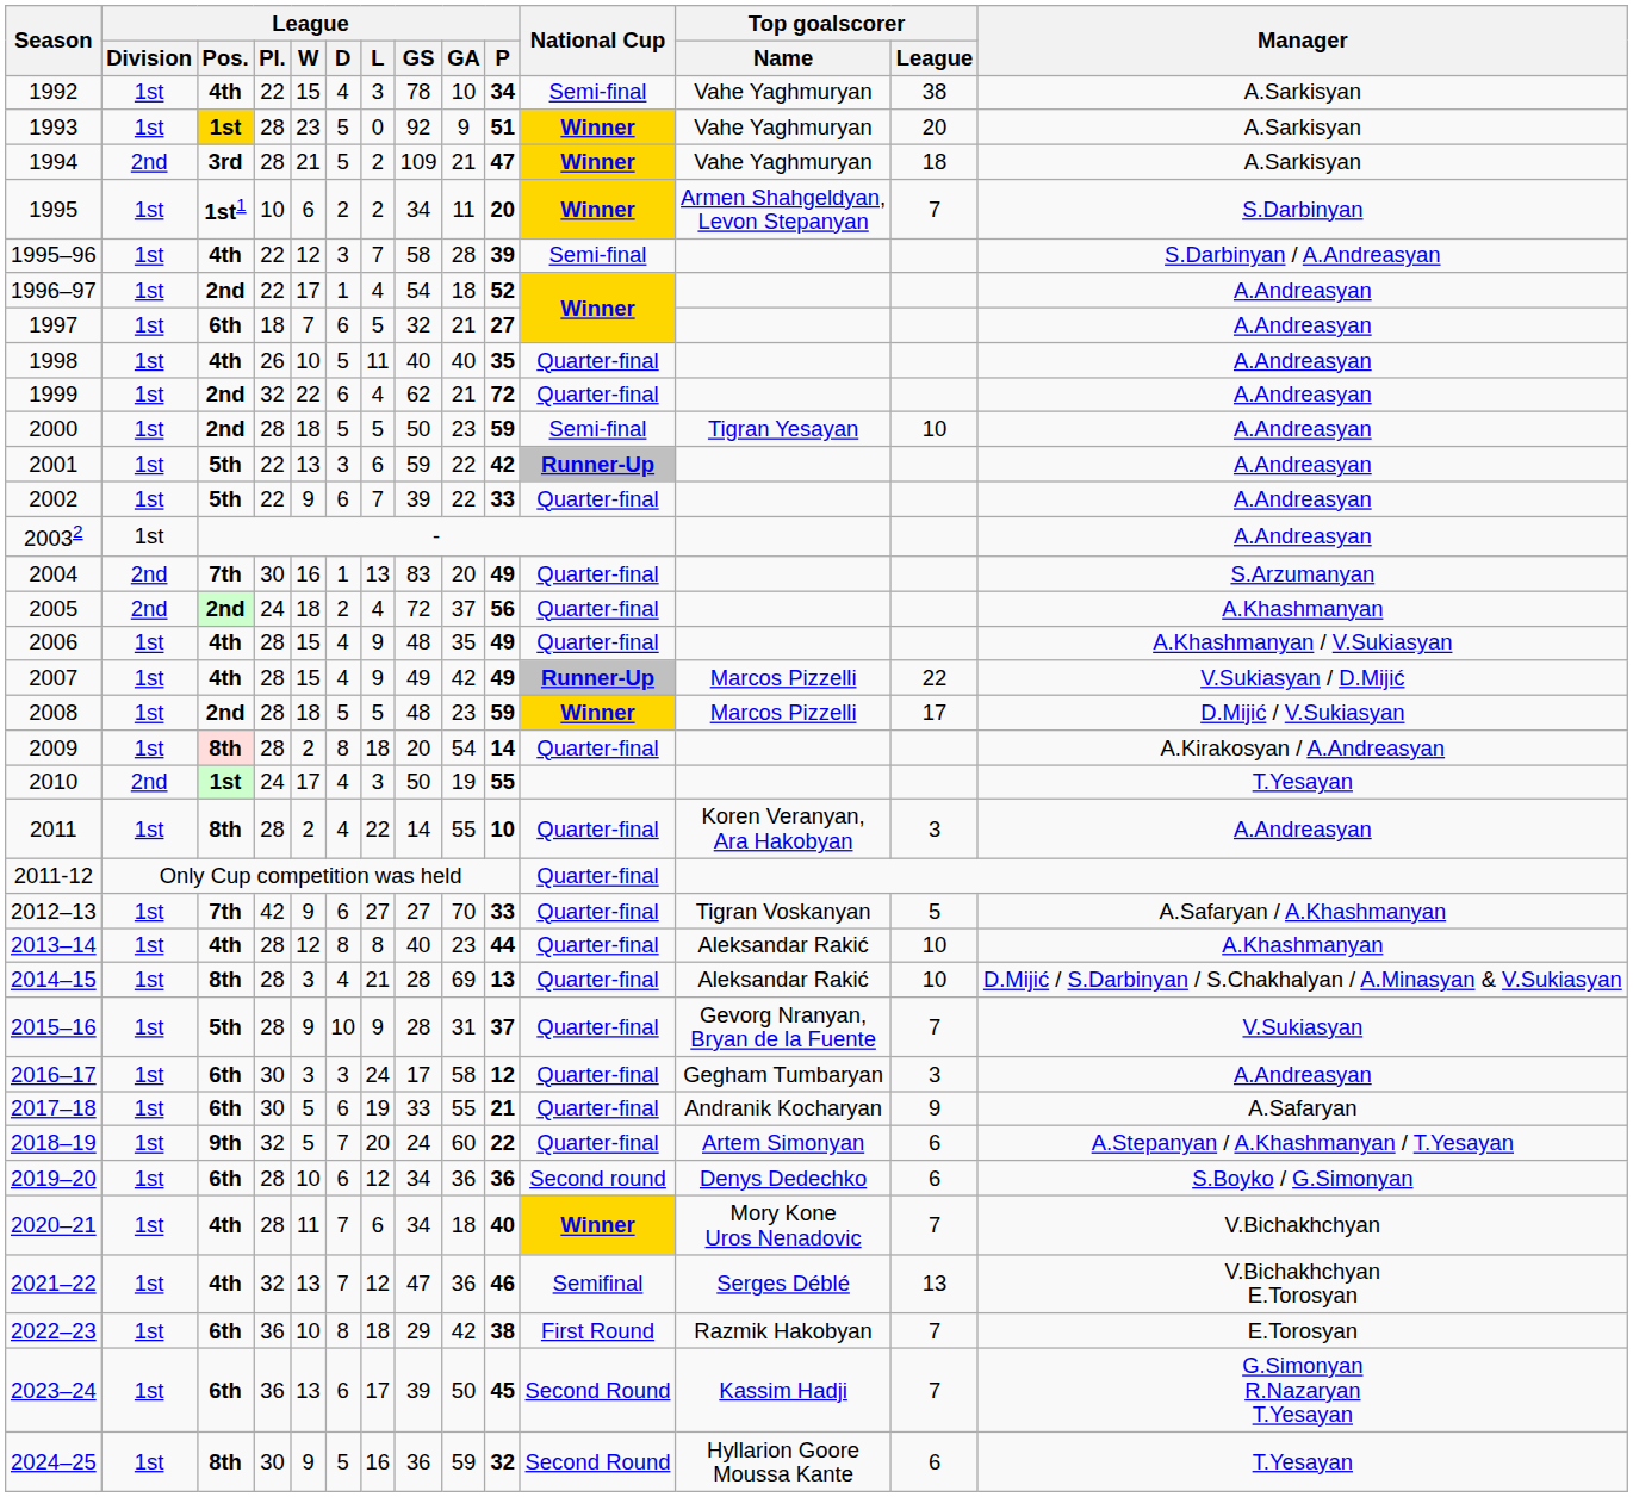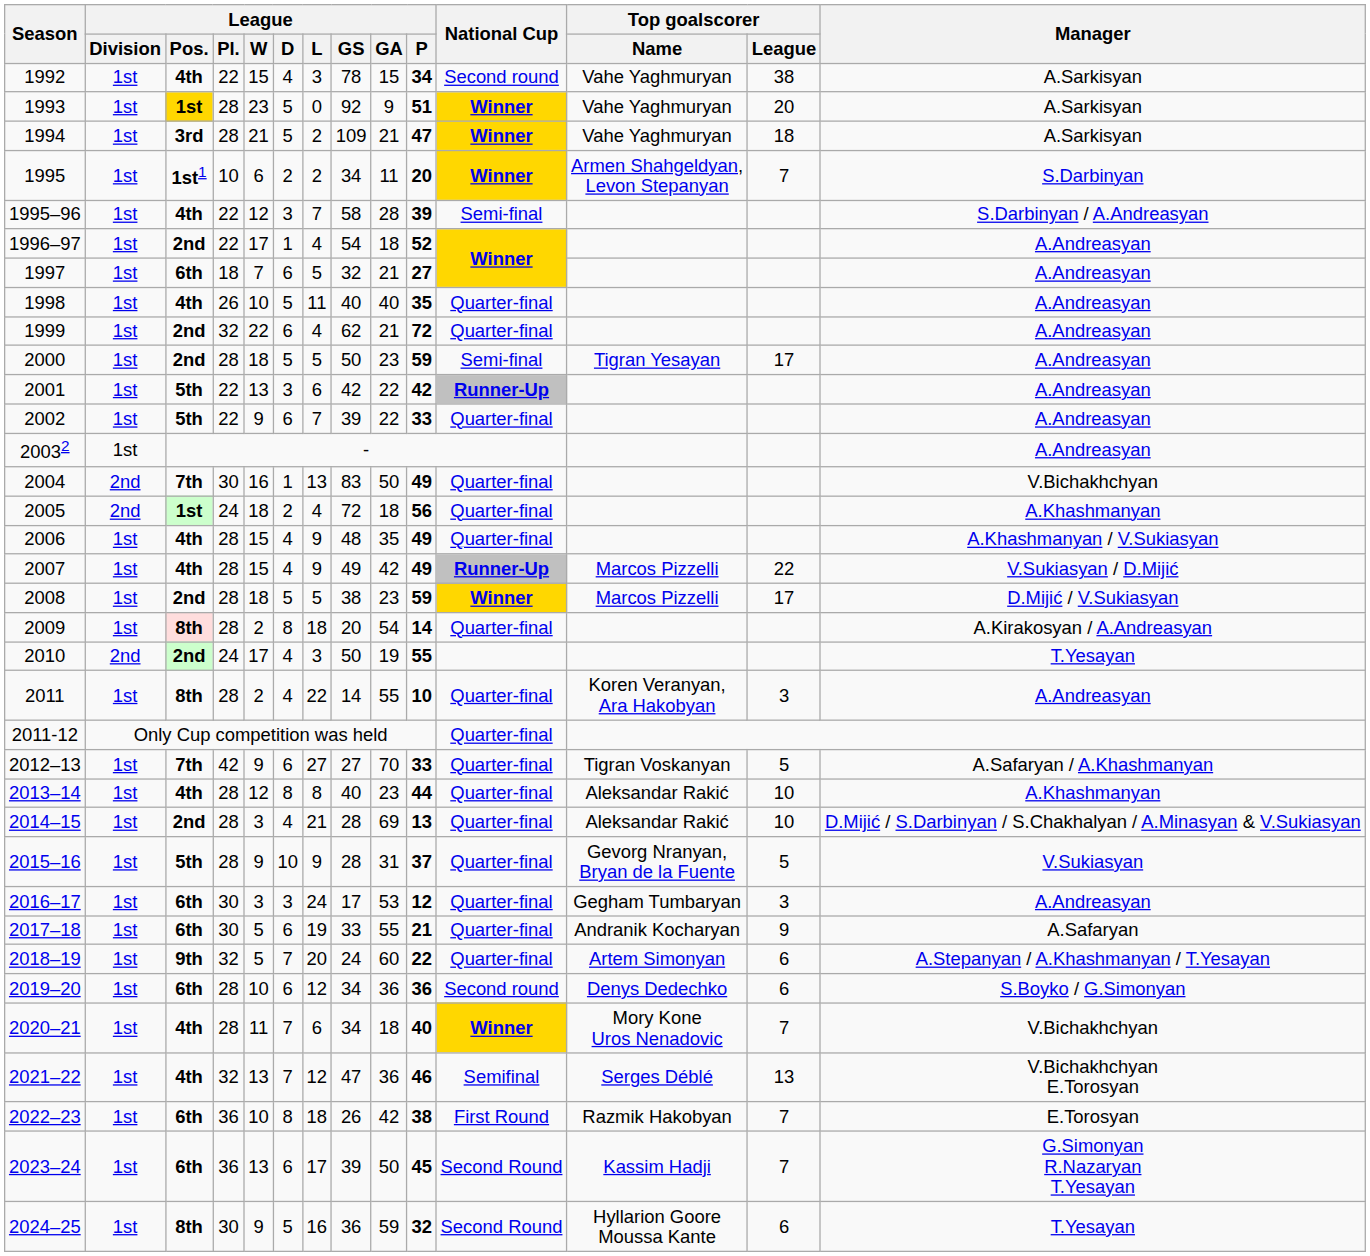 <table class="wikitable mw-collapsible mw-collapsed" style="font-size:90%; text-align:center;">
 <tr style="background:#efefef;">
 <th rowspan="2">Season</th>
 <th colspan="9">League</th>
 <th rowspan="2">National Cup</th>
 <th colspan="2">Top goalscorer</th>
 <th rowspan="2">Manager</th>
 </tr>
 <tr>
 <th>Division</th>
 <th>Pos.</th>
 <th>Pl.</th>
 <th>W</th>
 <th>D</th>
 <th>L</th>
 <th>GS</th>
 <th>GA</th>
 <th>P</th>
 <th>Name</th>
 <th>League</th>
 </tr>
 <tr>
 <td align=center>1992</td>
 <td align=center><a href='#'>1st</a></td>
 <td align=center><strong>4th</strong></td>
 <td align=center>22</td>
 <td align=center>15</td>
 <td align=center>4</td>
 <td align=center>3</td>
 <td align=center>78</td>
-<td align=center>10</td>
+<td align=center>15</td>
 <td align=center><strong>34</strong></td>
-<td align=center><a href='#'>Semi-final</a></td>
+<td align=center><a href='#'>Second round</a></td>
 <td align=center>Vahe Yaghmuryan</td>
 <td align=center>38</td>
 <td align=center>A.Sarkisyan</td>
 </tr>
 <tr>
 <td align=center>1993</td>
 <td align=center><a href='#'>1st</a></td>
 <td style="text-align:center; background:gold;"><strong>1st</strong></td>
 <td align=center>28</td>
 <td align=center>23</td>
 <td align=center>5</td>
 <td align=center>0</td>
 <td align=center>92</td>
 <td align=center>9</td>
 <td align=center><strong>51</strong></td>
 <td style="text-align:center; background:gold;"><strong><a href='#'>Winner</a></strong></td>
 <td align=center>Vahe Yaghmuryan</td>
 <td align=center>20</td>
 <td align=center>A.Sarkisyan</td>
 </tr>
 <tr>
 <td align=center>1994</td>
-<td align=center><a href='#'>2nd</a></td>
+<td align=center><a href='#'>1st</a></td>
 <td align=center><strong>3rd</strong></td>
 <td align=center>28</td>
 <td align=center>21</td>
 <td align=center>5</td>
 <td align=center>2</td>
 <td align=center>109</td>
 <td align=center>21</td>
 <td align=center><strong>47</strong></td>
 <td style="text-align:center; background:gold;"><strong><a href='#'>Winner</a></strong></td>
 <td align=center>Vahe Yaghmuryan</td>
 <td align=center>18</td>
 <td align=center>A.Sarkisyan</td>
 </tr>
 <tr>
 <td align=center>1995</td>
 <td align=center><a href='#'>1st</a></td>
 <td align=center><strong>1st</strong><sup><a href='#'>1</a></sup></td>
 <td align=center>10</td>
 <td align=center>6</td>
 <td align=center>2</td>
 <td align=center>2</td>
 <td align=center>34</td>
 <td align=center>11</td>
 <td align=center><strong>20</strong></td>
 <td style="text-align:center; background:gold;"><strong><a href='#'>Winner</a></strong></td>
 <td align=center><a href='#'>Armen Shahgeldyan</a>, <br><a href='#'>Levon Stepanyan</a></td>
 <td align=center>7</td>
 <td align=center><a href='#'>S.Darbinyan</a></td>
 </tr>
 <tr>
 <td align=center>1995–96</td>
 <td align=center><a href='#'>1st</a></td>
 <td align=center><strong>4th</strong></td>
 <td align=center>22</td>
 <td align=center>12</td>
 <td align=center>3</td>
 <td align=center>7</td>
 <td align=center>58</td>
 <td align=center>28</td>
 <td align=center><strong>39</strong></td>
 <td align=center><a href='#'>Semi-final</a></td>
 <td align=center></td>
 <td align=center></td>
 <td align=center><a href='#'>S.Darbinyan</a> / <a href='#'>A.Andreasyan</a></td>
 </tr>
 <tr>
 <td align=center>1996–97</td>
 <td align=center><a href='#'>1st</a></td>
 <td align=center><strong>2nd</strong></td>
 <td align=center>22</td>
 <td align=center>17</td>
 <td align=center>1</td>
 <td align=center>4</td>
 <td align=center>54</td>
 <td align=center>18</td>
 <td align=center><strong>52</strong></td>
 <td rowspan="2" style="text-align:center; background:gold;"><strong><a href='#'>Winner</a></strong></td>
 <td align=center></td>
 <td align=center></td>
 <td align=center><a href='#'>A.Andreasyan</a></td>
 </tr>
 <tr>
 <td align=center>1997</td>
 <td align=center><a href='#'>1st</a></td>
 <td align=center><strong>6th</strong></td>
 <td align=center>18</td>
 <td align=center>7</td>
 <td align=center>6</td>
 <td align=center>5</td>
 <td align=center>32</td>
 <td align=center>21</td>
 <td align=center><strong>27</strong></td>
 <td align=center></td>
 <td align=center></td>
 <td align=center><a href='#'>A.Andreasyan</a></td>
 </tr>
 <tr>
 <td align=center>1998</td>
 <td align=center><a href='#'>1st</a></td>
 <td align=center><strong>4th</strong></td>
 <td align=center>26</td>
 <td align=center>10</td>
 <td align=center>5</td>
 <td align=center>11</td>
 <td align=center>40</td>
 <td align=center>40</td>
 <td align=center><strong>35</strong></td>
 <td align=center><a href='#'>Quarter-final</a></td>
 <td align=center></td>
 <td align=center></td>
 <td align=center><a href='#'>A.Andreasyan</a></td>
 </tr>
 <tr>
 <td align=center>1999</td>
 <td align=center><a href='#'>1st</a></td>
 <td align=center><strong>2nd</strong></td>
 <td align=center>32</td>
 <td align=center>22</td>
 <td align=center>6</td>
 <td align=center>4</td>
 <td align=center>62</td>
 <td align=center>21</td>
 <td align=center><strong>72</strong></td>
 <td align=center><a href='#'>Quarter-final</a></td>
 <td align=center></td>
 <td align=center></td>
 <td align=center><a href='#'>A.Andreasyan</a></td>
 </tr>
 <tr>
 <td align=center>2000</td>
 <td align=center><a href='#'>1st</a></td>
 <td align=center><strong>2nd</strong></td>
 <td align=center>28</td>
 <td align=center>18</td>
 <td align=center>5</td>
 <td align=center>5</td>
 <td align=center>50</td>
 <td align=center>23</td>
 <td align=center><strong>59</strong></td>
 <td align=center><a href='#'>Semi-final</a></td>
 <td align=center><a href='#'>Tigran Yesayan</a></td>
-<td align=center>10</td>
+<td align=center>17</td>
 <td align=center><a href='#'>A.Andreasyan</a></td>
 </tr>
 <tr>
 <td align=center>2001</td>
 <td align=center><a href='#'>1st</a></td>
 <td align=center><strong>5th</strong></td>
 <td align=center>22</td>
 <td align=center>13</td>
 <td align=center>3</td>
 <td align=center>6</td>
-<td align=center>59</td>
+<td align=center>42</td>
 <td align=center>22</td>
 <td align=center><strong>42</strong></td>
 <td style="text-align:center; background:silver;"><strong><a href='#'>Runner-Up</a></strong></td>
 <td align=center></td>
 <td align=center></td>
 <td align=center><a href='#'>A.Andreasyan</a></td>
 </tr>
 <tr>
 <td align=center>2002</td>
 <td align=center><a href='#'>1st</a></td>
 <td align=center><strong>5th</strong></td>
 <td align=center>22</td>
 <td align=center>9</td>
 <td align=center>6</td>
 <td align=center>7</td>
 <td align=center>39</td>
 <td align=center>22</td>
 <td align=center><strong>33</strong></td>
 <td align=center><a href='#'>Quarter-final</a></td>
 <td align=center></td>
 <td align=center></td>
 <td align=center><a href='#'>A.Andreasyan</a></td>
 </tr>
 <tr>
 <td align=center>2003<sup><a href='#'>2</a></sup></td>
 <td align=center>1st</td>
 <td colspan="9" align=center>-</td>
 <td align=center></td>
 <td align=center></td>
 <td align=center><a href='#'>A.Andreasyan</a></td>
 </tr>
 <tr>
 <td align=center>2004</td>
 <td align=center><a href='#'>2nd</a></td>
 <td align=center><strong>7th</strong></td>
 <td align=center>30</td>
 <td align=center>16</td>
 <td align=center>1</td>
 <td align=center>13</td>
 <td align=center>83</td>
-<td align=center>20</td>
+<td align=center>50</td>
 <td align=center><strong>49</strong></td>
 <td align=center><a href='#'>Quarter-final</a></td>
 <td align=center></td>
 <td align=center></td>
-<td align=center><a href='#'>S.Arzumanyan</a></td>
+<td align=center>V.Bichakhchyan</td>
 </tr>
 <tr>
 <td align=center>2005</td>
 <td align=center><a href='#'>2nd</a></td>
-<td style="text-align:center; background:#ccffcc;"><strong>2nd</strong></td>
+<td style="text-align:center; background:#ccffcc;"><strong>1st</strong></td>
 <td align=center>24</td>
 <td align=center>18</td>
 <td align=center>2</td>
 <td align=center>4</td>
 <td align=center>72</td>
-<td align=center>37</td>
+<td align=center>18</td>
 <td align=center><strong>56</strong></td>
 <td align=center><a href='#'>Quarter-final</a></td>
 <td align=center></td>
 <td align=center></td>
 <td align=center><a href='#'>A.Khashmanyan</a></td>
 </tr>
 <tr>
 <td align=center>2006</td>
 <td align=center><a href='#'>1st</a></td>
 <td align=center><strong>4th</strong></td>
 <td align=center>28</td>
 <td align=center>15</td>
 <td align=center>4</td>
 <td align=center>9</td>
 <td align=center>48</td>
 <td align=center>35</td>
 <td align=center><strong>49</strong></td>
 <td align=center><a href='#'>Quarter-final</a></td>
 <td align=center></td>
 <td align=center></td>
 <td align=center><a href='#'>A.Khashmanyan</a> / <a href='#'>V.Sukiasyan</a></td>
 </tr>
 <tr>
 <td align=center>2007</td>
 <td align=center><a href='#'>1st</a></td>
 <td align=center><strong>4th</strong></td>
 <td align=center>28</td>
 <td align=center>15</td>
 <td align=center>4</td>
 <td align=center>9</td>
 <td align=center>49</td>
 <td align=center>42</td>
 <td align=center><strong>49</strong></td>
 <td style="text-align:center; background:silver;"><strong><a href='#'>Runner-Up</a></strong></td>
 <td align=center><a href='#'>Marcos Pizzelli</a></td>
 <td align=center>22</td>
 <td align=center><a href='#'>V.Sukiasyan</a> / <a href='#'>D.Mijić</a></td>
 </tr>
 <tr>
 <td align=center>2008</td>
 <td align=center><a href='#'>1st</a></td>
 <td align=center><strong>2nd</strong></td>
 <td align=center>28</td>
 <td align=center>18</td>
 <td align=center>5</td>
 <td align=center>5</td>
-<td align=center>48</td>
+<td align=center>38</td>
 <td align=center>23</td>
 <td align=center><strong>59</strong></td>
 <td style="text-align:center; background:gold;"><strong><a href='#'>Winner</a></strong></td>
 <td align=center><a href='#'>Marcos Pizzelli</a></td>
 <td align=center>17</td>
 <td align=center><a href='#'>D.Mijić</a> / <a href='#'>V.Sukiasyan</a></td>
 </tr>
 <tr>
 <td align=center>2009</td>
 <td align=center><a href='#'>1st</a></td>
 <td style="text-align:center; background:#ffdddd;"><strong>8th</strong></td>
 <td align=center>28</td>
 <td align=center>2</td>
 <td align=center>8</td>
 <td align=center>18</td>
 <td align=center>20</td>
 <td align=center>54</td>
 <td align=center><strong>14</strong></td>
 <td align=center><a href='#'>Quarter-final</a></td>
 <td align=center></td>
 <td align=center></td>
 <td align=center>A.Kirakosyan / <a href='#'>A.Andreasyan</a></td>
 </tr>
 <tr>
 <td align=center>2010</td>
 <td align=center><a href='#'>2nd</a></td>
-<td style="text-align:center; background:#ccffcc;"><strong>1st</strong></td>
+<td style="text-align:center; background:#ccffcc;"><strong>2nd</strong></td>
 <td align=center>24</td>
 <td align=center>17</td>
 <td align=center>4</td>
 <td align=center>3</td>
 <td align=center>50</td>
 <td align=center>19</td>
 <td align=center><strong>55</strong></td>
 <td align=center></td>
 <td align=center></td>
 <td align=center></td>
 <td align=center><a href='#'>T.Yesayan</a></td>
 </tr>
 <tr>
 <td align=center>2011</td>
 <td align=center><a href='#'>1st</a></td>
 <td align=center><strong>8th </strong></td>
 <td align=center>28</td>
 <td align=center>2</td>
 <td align=center>4</td>
 <td align=center>22</td>
 <td align=center>14</td>
 <td align=center>55</td>
 <td align=center><strong>10</strong></td>
 <td align=center><a href='#'>Quarter-final</a></td>
 <td align=center>Koren Veranyan, <br><a href='#'>Ara Hakobyan</a></td>
 <td align=center>3</td>
 <td align=center><a href='#'>A.Andreasyan</a></td>
 </tr>
 <tr>
 <td align=center>2011-12</td>
 <td colspan="9">Only Cup competition was held</td>
 <td align=center><a href='#'>Quarter-final</a></td>
 <td colspan="3"></td>
 </tr>
 <tr>
 <td align=center>2012–13</td>
 <td align=center><a href='#'>1st</a></td>
 <td align=center><strong>7th</strong></td>
 <td align=center>42</td>
 <td align=center>9</td>
 <td align=center>6</td>
 <td align=center>27</td>
 <td align=center>27</td>
 <td align=center>70</td>
 <td align=center><strong>33</strong></td>
 <td align=center><a href='#'>Quarter-final</a></td>
 <td align=center>Tigran Voskanyan</td>
 <td align=center>5</td>
 <td align=center>A.Safaryan / <a href='#'>A.Khashmanyan</a></td>
 </tr>
 <tr>
 <td align=center><a href='#'>2013–14</a></td>
 <td align=center><a href='#'>1st</a></td>
 <td align=center><strong>4th</strong></td>
 <td align=center>28</td>
 <td align=center>12</td>
 <td align=center>8</td>
 <td align=center>8</td>
 <td align=center>40</td>
 <td align=center>23</td>
 <td align=center><strong>44</strong></td>
 <td align=center><a href='#'>Quarter-final</a></td>
 <td align=center>Aleksandar Rakić</td>
 <td align=center>10</td>
 <td align=center><a href='#'>A.Khashmanyan</a></td>
 </tr>
 <tr>
 <td align=center><a href='#'>2014–15</a></td>
 <td align=center><a href='#'>1st</a></td>
-<td align=center><strong>8th</strong></td>
+<td align=center><strong>2nd</strong></td>
 <td align=center>28</td>
 <td align=center>3</td>
 <td align=center>4</td>
 <td align=center>21</td>
 <td align=center>28</td>
 <td align=center>69</td>
 <td align=center><strong>13</strong></td>
 <td align=center><a href='#'>Quarter-final</a></td>
 <td align=center>Aleksandar Rakić</td>
 <td align=center>10</td>
 <td align=center><a href='#'>D.Mijić</a> / <a href='#'>S.Darbinyan</a> / S.Chakhalyan / <a href='#'>A.Minasyan</a> & <a href='#'>V.Sukiasyan</a></td>
 </tr>
 <tr>
 <td align=center><a href='#'>2015–16</a></td>
 <td align=center><a href='#'>1st</a></td>
 <td align=center><strong>5th</strong></td>
 <td align=center>28</td>
 <td align=center>9</td>
 <td align=center>10</td>
 <td align=center>9</td>
 <td align=center>28</td>
 <td align=center>31</td>
 <td align=center><strong>37</strong></td>
 <td align=center><a href='#'>Quarter-final</a></td>
 <td align=center>Gevorg Nranyan, <br><a href='#'>Bryan de la Fuente</a></td>
-<td align=center>7</td>
+<td align=center>5</td>
 <td align=center><a href='#'>V.Sukiasyan</a></td>
 </tr>
 <tr>
 <td align=center><a href='#'>2016–17</a></td>
 <td align=center><a href='#'>1st</a></td>
 <td align=center><strong>6th</strong></td>
 <td align=center>30</td>
 <td align=center>3</td>
 <td align=center>3</td>
 <td align=center>24</td>
 <td align=center>17</td>
-<td align=center>58</td>
+<td align=center>53</td>
 <td align=center><strong>12</strong></td>
 <td align=center><a href='#'>Quarter-final</a></td>
 <td align=center>Gegham Tumbaryan</td>
 <td align=center>3</td>
 <td align=center><a href='#'>A.Andreasyan</a></td>
 </tr>
 <tr>
 <td align=center><a href='#'>2017–18</a></td>
 <td align=center><a href='#'>1st</a></td>
 <td align=center><strong>6th</strong></td>
 <td align=center>30</td>
 <td align=center>5</td>
 <td align=center>6</td>
 <td align=center>19</td>
 <td align=center>33</td>
 <td align=center>55</td>
 <td align=center><strong>21</strong></td>
 <td align=center><a href='#'>Quarter-final</a></td>
 <td align=center>Andranik Kocharyan</td>
 <td align=center>9</td>
 <td align=center>A.Safaryan</td>
 </tr>
 <tr>
 <td align=center><a href='#'>2018–19</a></td>
 <td align=center><a href='#'>1st</a></td>
 <td align=center><strong>9th</strong></td>
 <td align=center>32</td>
 <td align=center>5</td>
 <td align=center>7</td>
 <td align=center>20</td>
 <td align=center>24</td>
 <td align=center>60</td>
 <td align=center><strong>22</strong></td>
 <td align=center><a href='#'>Quarter-final</a></td>
 <td align=center><a href='#'>Artem Simonyan</a></td>
 <td align=center>6</td>
 <td align=center><a href='#'>A.Stepanyan</a> / <a href='#'>A.Khashmanyan</a> / <a href='#'>T.Yesayan</a></td>
 </tr>
 <tr>
 <td align=center><a href='#'>2019–20</a></td>
 <td align=center><a href='#'>1st</a></td>
 <td align=center><strong>6th</strong></td>
 <td align=center>28</td>
 <td align=center>10</td>
 <td align=center>6</td>
 <td align=center>12</td>
 <td align=center>34</td>
 <td align=center>36</td>
 <td align=center><strong>36</strong></td>
 <td align=center><a href='#'>Second round</a></td>
 <td align=center><a href='#'>Denys Dedechko</a></td>
 <td align=center>6</td>
 <td align=center><a href='#'>S.Boyko</a> / <a href='#'>G.Simonyan</a></td>
 </tr>
 <tr>
 <td align=center><a href='#'>2020–21</a></td>
 <td align=center><a href='#'>1st</a></td>
 <td align=center><strong>4th</strong></td>
 <td align=center>28</td>
 <td align=center>11</td>
 <td align=center>7</td>
 <td align=center>6</td>
 <td align=center>34</td>
 <td align=center>18</td>
 <td align=center><strong>40</strong></td>
 <td style="text-align:center; background:gold;"><strong><a href='#'>Winner</a></strong></td>
 <td align=center>Mory Kone <br> <a href='#'>Uros Nenadovic</a></td>
 <td align=center>7</td>
 <td align=center>V.Bichakhchyan</td>
 </tr>
 <tr>
 <td align=center><a href='#'>2021–22</a></td>
 <td align=center><a href='#'>1st</a></td>
 <td align=center><strong>4th</strong></td>
 <td align=center>32</td>
 <td align=center>13</td>
 <td align=center>7</td>
 <td align=center>12</td>
 <td align=center>47</td>
 <td align=center>36</td>
 <td align=center><strong>46</strong></td>
 <td align=center><a href='#'>Semifinal</a></td>
 <td align=center><a href='#'>Serges Déblé</a></td>
 <td align=center>13</td>
 <td align=center>V.Bichakhchyan <br> E.Torosyan</td>
 </tr>
 <tr>
 <td align=center><a href='#'>2022–23</a></td>
 <td align=center><a href='#'>1st</a></td>
 <td align=center><strong>6th</strong></td>
 <td align=center>36</td>
 <td align=center>10</td>
 <td align=center>8</td>
 <td align=center>18</td>
-<td align=center>29</td>
+<td align=center>26</td>
 <td align=center>42</td>
 <td align=center><strong>38</strong></td>
 <td align=center><a href='#'>First Round</a></td>
 <td align=center>Razmik Hakobyan</td>
 <td align=center>7</td>
 <td align=center>E.Torosyan</td>
 </tr>
 <tr>
 <td align=center><a href='#'>2023–24</a></td>
 <td align=center><a href='#'>1st</a></td>
 <td align=center><strong>6th</strong></td>
 <td align=center>36</td>
 <td align=center>13</td>
 <td align=center>6</td>
 <td align=center>17</td>
 <td align=center>39</td>
 <td align=center>50</td>
 <td align=center><strong>45</strong></td>
 <td align=center><a href='#'>Second Round</a></td>
 <td align=center><a href='#'>Kassim Hadji</a></td>
 <td align=center>7</td>
 <td align=center><a href='#'>G.Simonyan</a> <br> <a href='#'>R.Nazaryan</a> <br> <a href='#'>T.Yesayan</a></td>
 </tr>
 <tr>
 <td align=center><a href='#'>2024–25</a></td>
 <td align=center><a href='#'>1st</a></td>
 <td align=center><strong>8th</strong></td>
 <td align=center>30</td>
 <td align=center>9</td>
 <td align=center>5</td>
 <td align=center>16</td>
 <td align=center>36</td>
 <td align=center>59</td>
 <td align=center><strong>32</strong></td>
 <td align=center><a href='#'>Second Round</a></td>
 <td align=center>Hyllarion Goore <br> Moussa Kante</td>
 <td align=center>6</td>
 <td align=center><a href='#'>T.Yesayan</a></td>
 </tr>
 </table>
